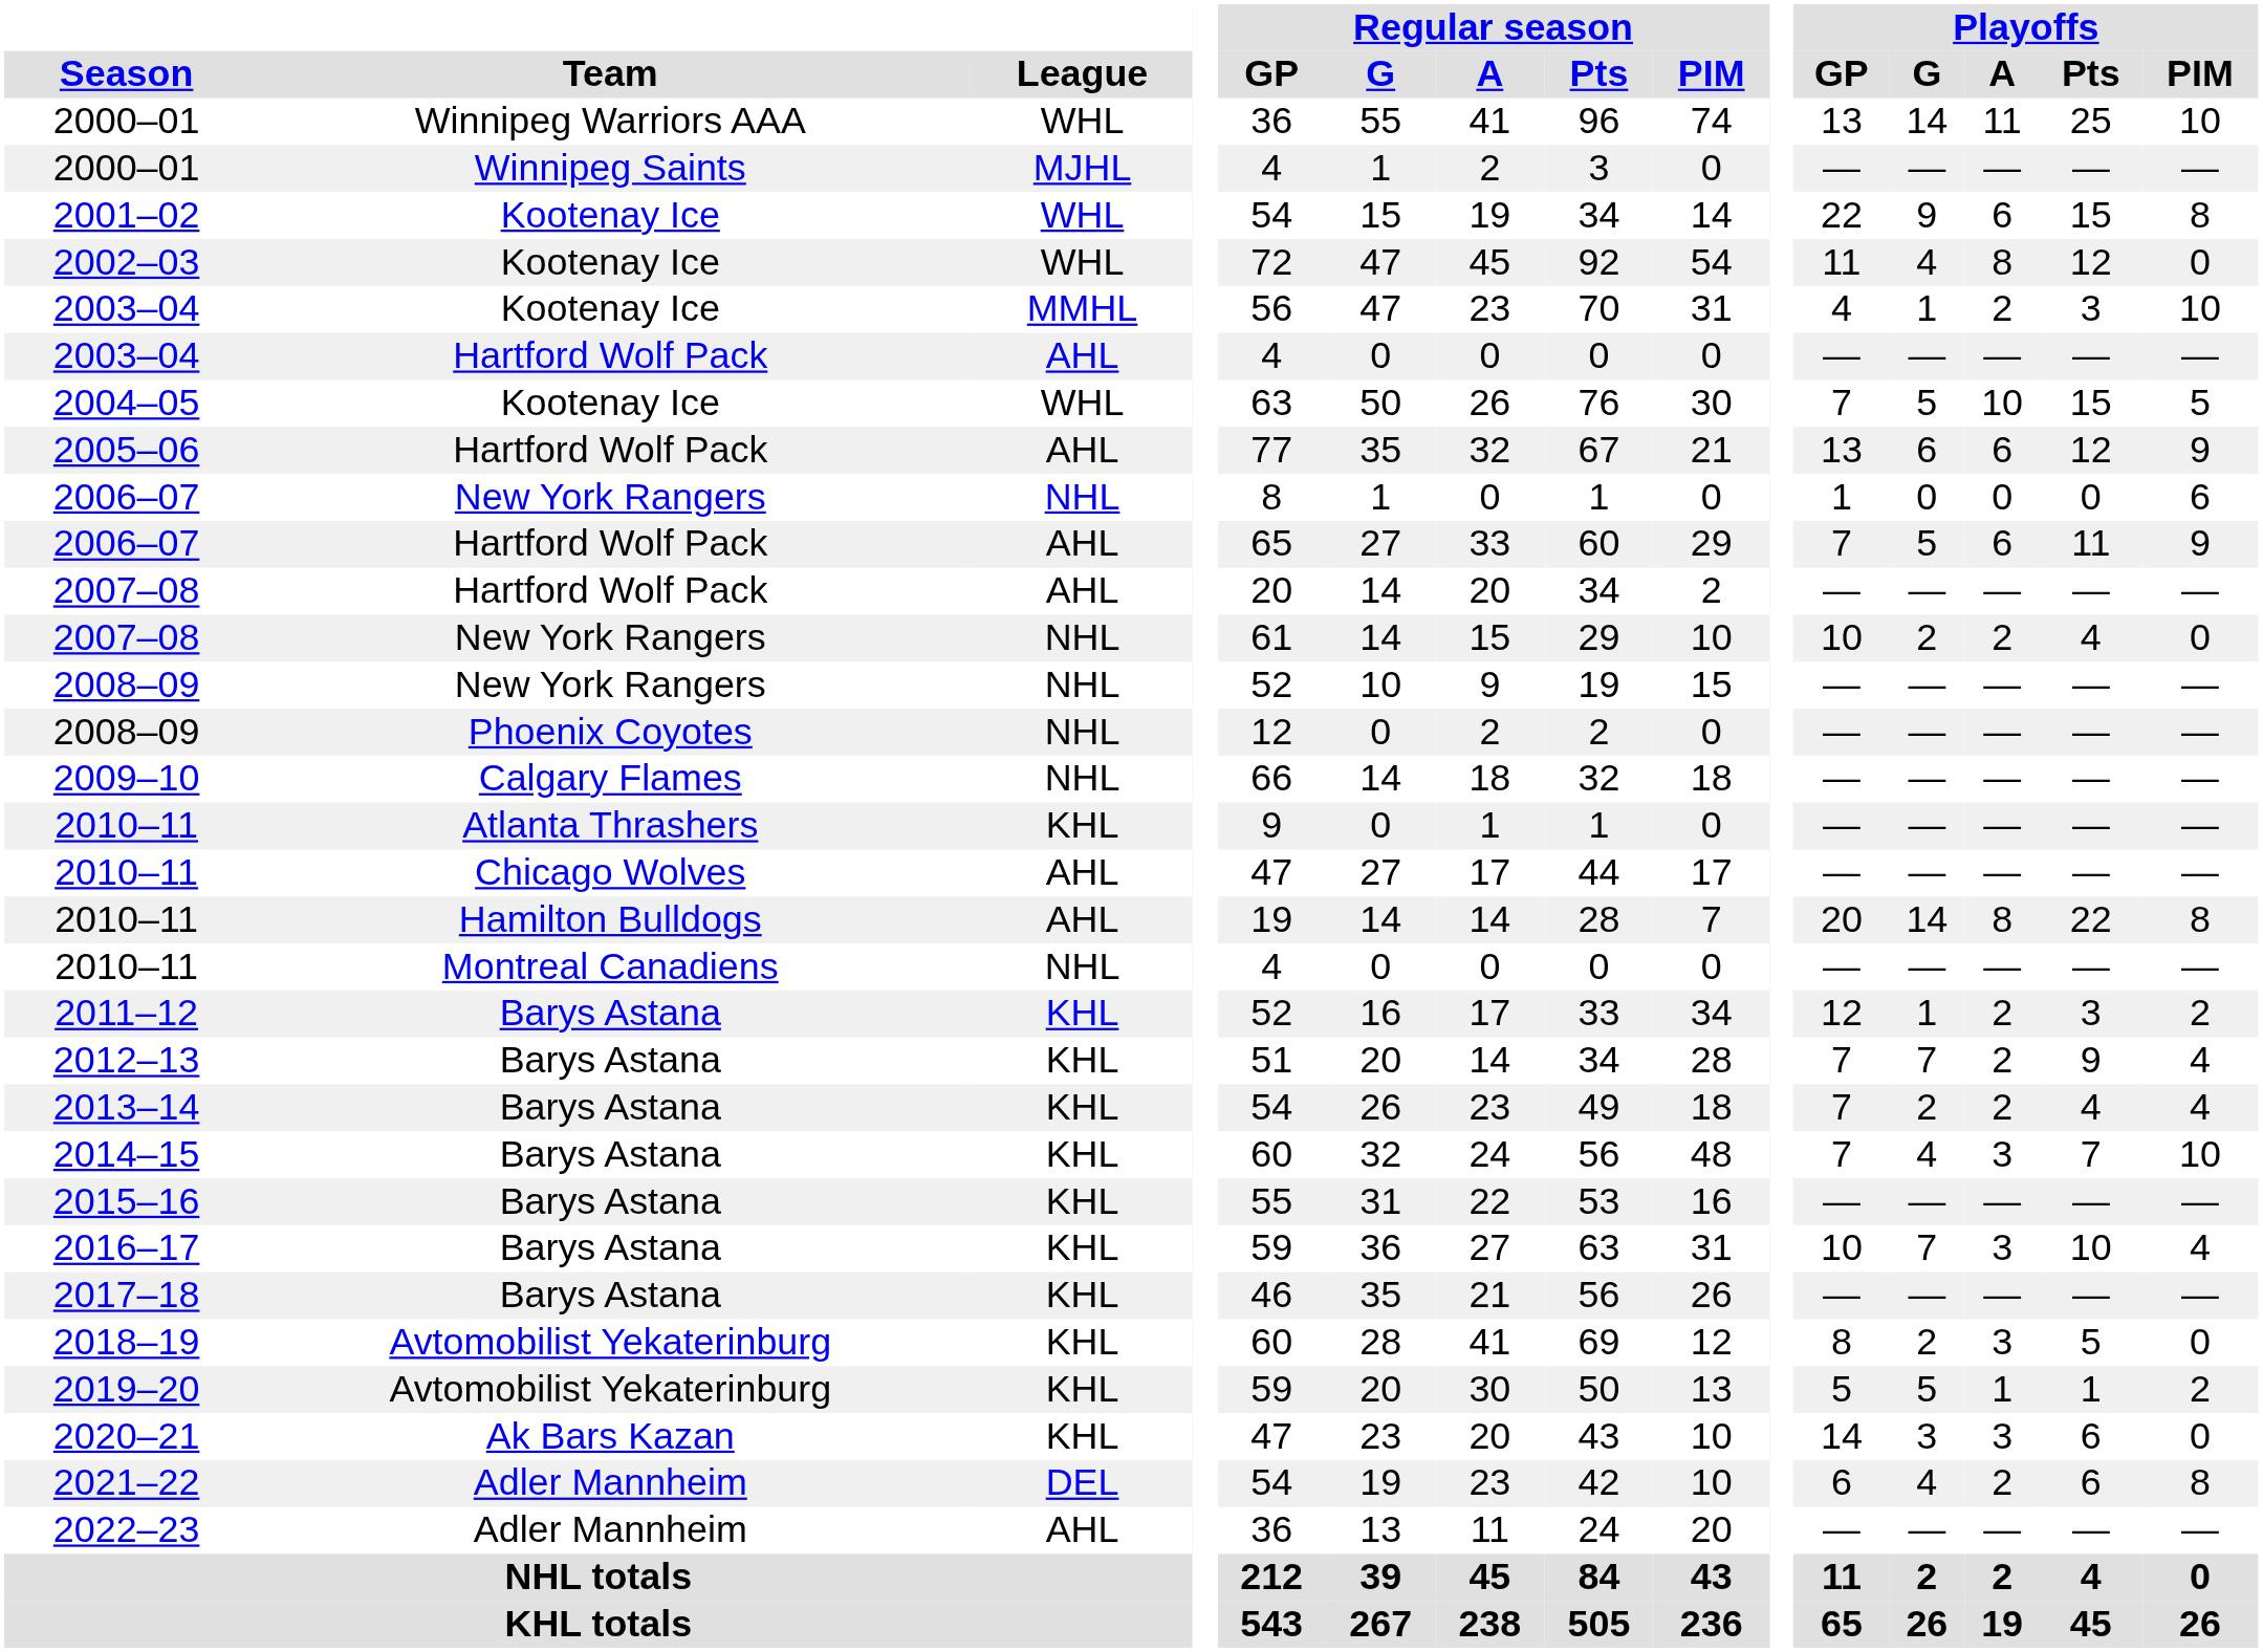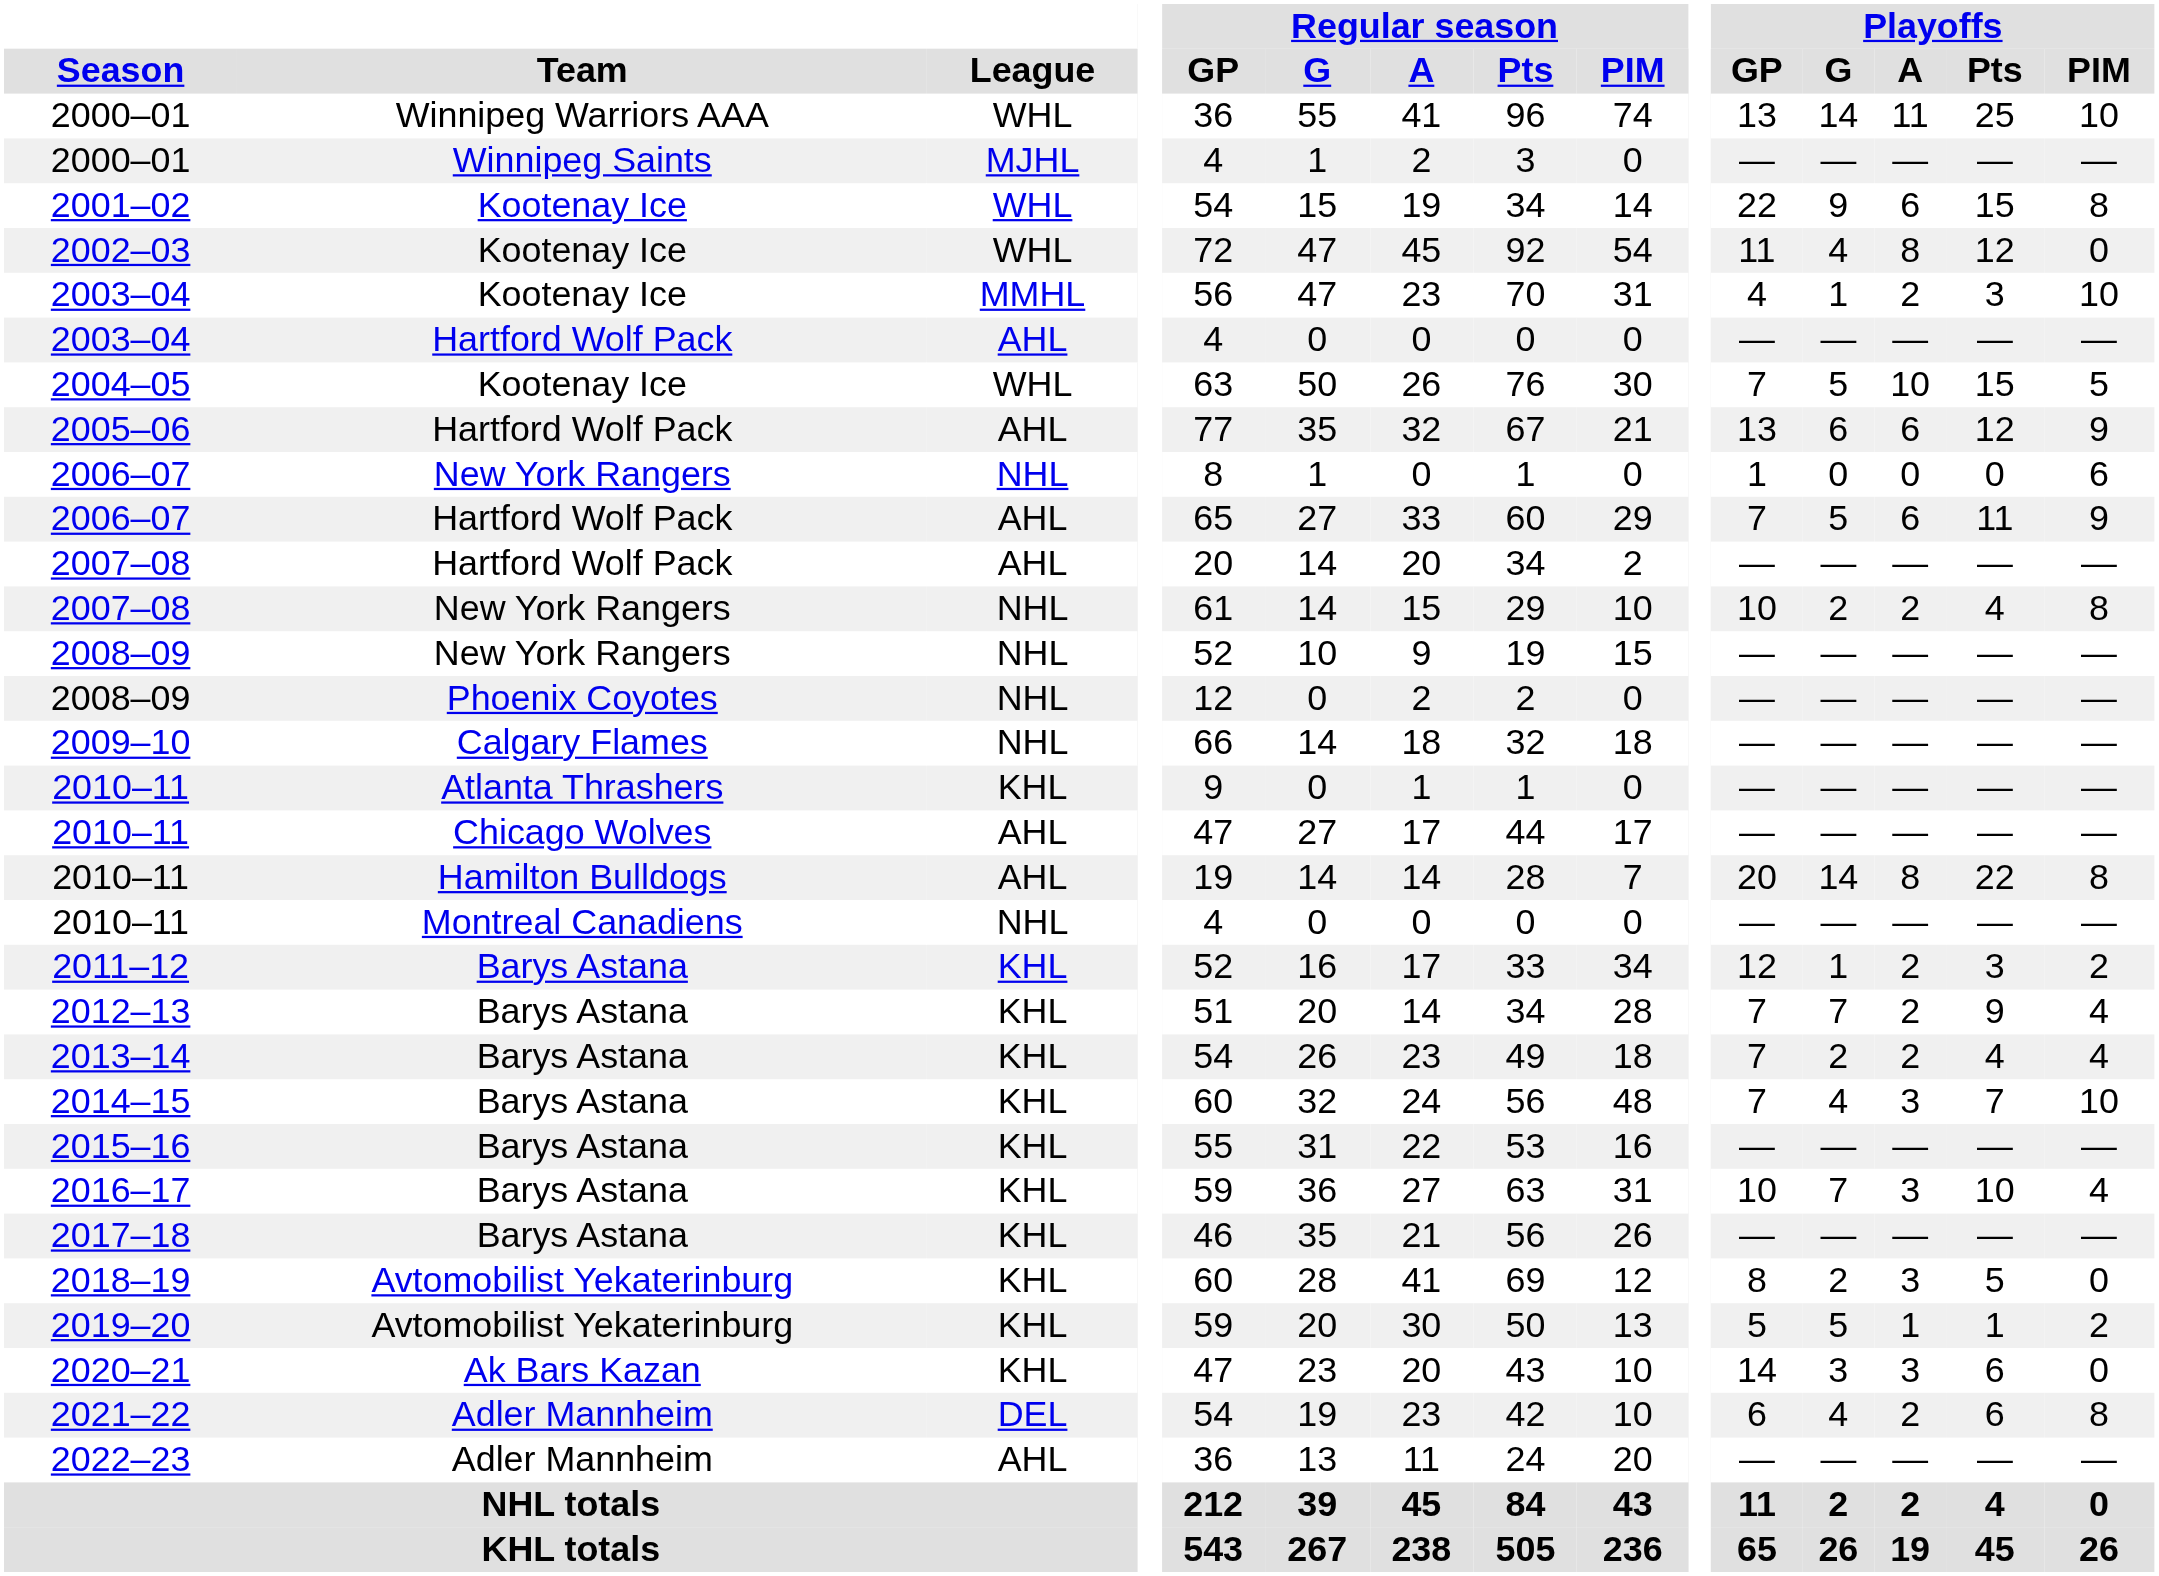 <table border="0" cellpadding="1" cellspacing="0" style="text-align:center; width:60em;">
 <tr bgcolor="#e0e0e0">
 <th colspan="3" bgcolor="#ffffff"> </th>
 <th rowspan="100" bgcolor="#ffffff"> </th>
 <th colspan="5"><a href='#'>Regular season</a></th>
 <th rowspan="100" bgcolor="#ffffff"> </th>
 <th colspan="5"><a href='#'>Playoffs</a></th>
 </tr>
 <tr bgcolor="#e0e0e0">
 <th><a href='#'>Season</a></th>
 <th>Team</th>
 <th>League</th>
 <th>GP</th>
 <th><a href='#'>G</a></th>
 <th><a href='#'>A</a></th>
 <th><a href='#'>Pts</a></th>
 <th><a href='#'>PIM</a></th>
 <th>GP</th>
 <th>G</th>
 <th>A</th>
 <th>Pts</th>
 <th>PIM</th>
 </tr>
 <tr>
 <td>2000–01</td>
 <td>Winnipeg Warriors AAA</td>
 <td>WHL</td>
 <td>36</td>
 <td>55</td>
 <td>41</td>
 <td>96</td>
 <td>74</td>
 <td>13</td>
 <td>14</td>
 <td>11</td>
 <td>25</td>
 <td>10</td>
 </tr>
 <tr bgcolor="#f0f0f0">
 <td>2000–01</td>
 <td><a href='#'>Winnipeg Saints</a></td>
 <td><a href='#'>MJHL</a></td>
 <td>4</td>
 <td>1</td>
 <td>2</td>
 <td>3</td>
 <td>0</td>
 <td>—</td>
 <td>—</td>
 <td>—</td>
 <td>—</td>
 <td>—</td>
 </tr>
 <tr>
 <td><a href='#'>2001–02</a></td>
 <td><a href='#'>Kootenay Ice</a></td>
 <td><a href='#'>WHL</a></td>
 <td>54</td>
 <td>15</td>
 <td>19</td>
 <td>34</td>
 <td>14</td>
 <td>22</td>
 <td>9</td>
 <td>6</td>
 <td>15</td>
 <td>8</td>
 </tr>
 <tr bgcolor="#f0f0f0">
 <td><a href='#'>2002–03</a></td>
 <td>Kootenay Ice</td>
 <td>WHL</td>
 <td>72</td>
 <td>47</td>
 <td>45</td>
 <td>92</td>
 <td>54</td>
 <td>11</td>
 <td>4</td>
 <td>8</td>
 <td>12</td>
 <td>0</td>
 </tr>
 <tr>
 <td><a href='#'>2003–04</a></td>
 <td>Kootenay Ice</td>
 <td><a href='#'>MMHL</a></td>
 <td>56</td>
 <td>47</td>
 <td>23</td>
 <td>70</td>
 <td>31</td>
 <td>4</td>
 <td>1</td>
 <td>2</td>
 <td>3</td>
 <td>10</td>
 </tr>
 <tr bgcolor="#f0f0f0">
 <td><a href='#'>2003–04</a></td>
 <td><a href='#'>Hartford Wolf Pack</a></td>
 <td><a href='#'>AHL</a></td>
 <td>4</td>
 <td>0</td>
 <td>0</td>
 <td>0</td>
 <td>0</td>
 <td>—</td>
 <td>—</td>
 <td>—</td>
 <td>—</td>
 <td>—</td>
 </tr>
 <tr>
 <td><a href='#'>2004–05</a></td>
 <td>Kootenay Ice</td>
 <td>WHL</td>
 <td>63</td>
 <td>50</td>
 <td>26</td>
 <td>76</td>
 <td>30</td>
 <td>7</td>
 <td>5</td>
 <td>10</td>
 <td>15</td>
 <td>5</td>
 </tr>
 <tr bgcolor="#f0f0f0">
 <td><a href='#'>2005–06</a></td>
 <td>Hartford Wolf Pack</td>
 <td>AHL</td>
 <td>77</td>
 <td>35</td>
 <td>32</td>
 <td>67</td>
 <td>21</td>
 <td>13</td>
 <td>6</td>
 <td>6</td>
 <td>12</td>
 <td>9</td>
 </tr>
 <tr>
 <td><a href='#'>2006–07</a></td>
 <td><a href='#'>New York Rangers</a></td>
 <td><a href='#'>NHL</a></td>
 <td>8</td>
 <td>1</td>
 <td>0</td>
 <td>1</td>
 <td>0</td>
 <td>1</td>
 <td>0</td>
 <td>0</td>
 <td>0</td>
 <td>6</td>
 </tr>
 <tr bgcolor="#f0f0f0">
 <td><a href='#'>2006–07</a></td>
 <td>Hartford Wolf Pack</td>
 <td>AHL</td>
 <td>65</td>
 <td>27</td>
 <td>33</td>
 <td>60</td>
 <td>29</td>
 <td>7</td>
 <td>5</td>
 <td>6</td>
 <td>11</td>
 <td>9</td>
 </tr>
 <tr>
 <td><a href='#'>2007–08</a></td>
 <td>Hartford Wolf Pack</td>
 <td>AHL</td>
 <td>20</td>
 <td>14</td>
 <td>20</td>
 <td>34</td>
 <td>2</td>
 <td>—</td>
 <td>—</td>
 <td>—</td>
 <td>—</td>
 <td>—</td>
 </tr>
 <tr bgcolor="#f0f0f0">
 <td><a href='#'>2007–08</a></td>
 <td>New York Rangers</td>
 <td>NHL</td>
 <td>61</td>
 <td>14</td>
 <td>15</td>
 <td>29</td>
 <td>10</td>
 <td>10</td>
 <td>2</td>
 <td>2</td>
 <td>4</td>
-<td>0</td>
+<td>8</td>
 </tr>
 <tr>
 <td><a href='#'>2008–09</a></td>
 <td>New York Rangers</td>
 <td>NHL</td>
 <td>52</td>
 <td>10</td>
 <td>9</td>
 <td>19</td>
 <td>15</td>
 <td>—</td>
 <td>—</td>
 <td>—</td>
 <td>—</td>
 <td>—</td>
 </tr>
 <tr bgcolor="#f0f0f0">
 <td>2008–09</td>
 <td><a href='#'>Phoenix Coyotes</a></td>
 <td>NHL</td>
 <td>12</td>
 <td>0</td>
 <td>2</td>
 <td>2</td>
 <td>0</td>
 <td>—</td>
 <td>—</td>
 <td>—</td>
 <td>—</td>
 <td>—</td>
 </tr>
 <tr>
 <td><a href='#'>2009–10</a></td>
 <td><a href='#'>Calgary Flames</a></td>
 <td>NHL</td>
 <td>66</td>
 <td>14</td>
 <td>18</td>
 <td>32</td>
 <td>18</td>
 <td>—</td>
 <td>—</td>
 <td>—</td>
 <td>—</td>
 <td>—</td>
 </tr>
 <tr bgcolor="#f0f0f0">
 <td><a href='#'>2010–11</a></td>
 <td><a href='#'>Atlanta Thrashers</a></td>
 <td>KHL</td>
 <td>9</td>
 <td>0</td>
 <td>1</td>
 <td>1</td>
 <td>0</td>
 <td>—</td>
 <td>—</td>
 <td>—</td>
 <td>—</td>
 <td>—</td>
 </tr>
 <tr>
 <td><a href='#'>2010–11</a></td>
 <td><a href='#'>Chicago Wolves</a></td>
 <td>AHL</td>
 <td>47</td>
 <td>27</td>
 <td>17</td>
 <td>44</td>
 <td>17</td>
 <td>—</td>
 <td>—</td>
 <td>—</td>
 <td>—</td>
 <td>—</td>
 </tr>
 <tr bgcolor="#f0f0f0">
 <td>2010–11</td>
 <td><a href='#'>Hamilton Bulldogs</a></td>
 <td>AHL</td>
 <td>19</td>
 <td>14</td>
 <td>14</td>
 <td>28</td>
 <td>7</td>
 <td>20</td>
 <td>14</td>
 <td>8</td>
 <td>22</td>
 <td>8</td>
 </tr>
 <tr>
 <td>2010–11</td>
 <td><a href='#'>Montreal Canadiens</a></td>
 <td>NHL</td>
 <td>4</td>
 <td>0</td>
 <td>0</td>
 <td>0</td>
 <td>0</td>
 <td>—</td>
 <td>—</td>
 <td>—</td>
 <td>—</td>
 <td>—</td>
 </tr>
 <tr bgcolor="#f0f0f0">
 <td><a href='#'>2011–12</a></td>
 <td><a href='#'>Barys Astana</a></td>
 <td><a href='#'>KHL</a></td>
 <td>52</td>
 <td>16</td>
 <td>17</td>
 <td>33</td>
 <td>34</td>
 <td>12</td>
 <td>1</td>
 <td>2</td>
 <td>3</td>
 <td>2</td>
 </tr>
 <tr>
 <td><a href='#'>2012–13</a></td>
 <td>Barys Astana</td>
 <td>KHL</td>
 <td>51</td>
 <td>20</td>
 <td>14</td>
 <td>34</td>
 <td>28</td>
 <td>7</td>
 <td>7</td>
 <td>2</td>
 <td>9</td>
 <td>4</td>
 </tr>
 <tr bgcolor="#f0f0f0">
 <td><a href='#'>2013–14</a></td>
 <td>Barys Astana</td>
 <td>KHL</td>
 <td>54</td>
 <td>26</td>
 <td>23</td>
 <td>49</td>
 <td>18</td>
 <td>7</td>
 <td>2</td>
 <td>2</td>
 <td>4</td>
 <td>4</td>
 </tr>
 <tr>
 <td><a href='#'>2014–15</a></td>
 <td>Barys Astana</td>
 <td>KHL</td>
 <td>60</td>
 <td>32</td>
 <td>24</td>
 <td>56</td>
 <td>48</td>
 <td>7</td>
 <td>4</td>
 <td>3</td>
 <td>7</td>
 <td>10</td>
 </tr>
 <tr bgcolor="#f0f0f0">
 <td><a href='#'>2015–16</a></td>
 <td>Barys Astana</td>
 <td>KHL</td>
 <td>55</td>
 <td>31</td>
 <td>22</td>
 <td>53</td>
 <td>16</td>
 <td>—</td>
 <td>—</td>
 <td>—</td>
 <td>—</td>
 <td>—</td>
 </tr>
 <tr>
 <td><a href='#'>2016–17</a></td>
 <td>Barys Astana</td>
 <td>KHL</td>
 <td>59</td>
 <td>36</td>
 <td>27</td>
 <td>63</td>
 <td>31</td>
 <td>10</td>
 <td>7</td>
 <td>3</td>
 <td>10</td>
 <td>4</td>
 </tr>
 <tr bgcolor="#f0f0f0">
 <td><a href='#'>2017–18</a></td>
 <td>Barys Astana</td>
 <td>KHL</td>
 <td>46</td>
 <td>35</td>
 <td>21</td>
 <td>56</td>
 <td>26</td>
 <td>—</td>
 <td>—</td>
 <td>—</td>
 <td>—</td>
 <td>—</td>
 </tr>
 <tr>
 <td><a href='#'>2018–19</a></td>
 <td><a href='#'>Avtomobilist Yekaterinburg</a></td>
 <td>KHL</td>
 <td>60</td>
 <td>28</td>
 <td>41</td>
 <td>69</td>
 <td>12</td>
 <td>8</td>
 <td>2</td>
 <td>3</td>
 <td>5</td>
 <td>0</td>
 </tr>
 <tr bgcolor="#f0f0f0">
 <td><a href='#'>2019–20</a></td>
 <td>Avtomobilist Yekaterinburg</td>
 <td>KHL</td>
 <td>59</td>
 <td>20</td>
 <td>30</td>
 <td>50</td>
 <td>13</td>
 <td>5</td>
 <td>5</td>
 <td>1</td>
 <td>1</td>
 <td>2</td>
 </tr>
 <tr>
 <td><a href='#'>2020–21</a></td>
 <td><a href='#'>Ak Bars Kazan</a></td>
 <td>KHL</td>
 <td>47</td>
 <td>23</td>
 <td>20</td>
 <td>43</td>
 <td>10</td>
 <td>14</td>
 <td>3</td>
 <td>3</td>
 <td>6</td>
 <td>0</td>
 </tr>
 <tr bgcolor="#f0f0f0">
 <td><a href='#'>2021–22</a></td>
 <td><a href='#'>Adler Mannheim</a></td>
 <td><a href='#'>DEL</a></td>
 <td>54</td>
 <td>19</td>
 <td>23</td>
 <td>42</td>
 <td>10</td>
 <td>6</td>
 <td>4</td>
 <td>2</td>
 <td>6</td>
 <td>8</td>
 </tr>
 <tr>
 <td><a href='#'>2022–23</a></td>
 <td>Adler Mannheim</td>
 <td>AHL</td>
 <td>36</td>
 <td>13</td>
 <td>11</td>
 <td>24</td>
 <td>20</td>
 <td>—</td>
 <td>—</td>
 <td>—</td>
 <td>—</td>
 <td>—</td>
 </tr>
 <tr bgcolor="#e0e0e0">
 <th colspan="3">NHL totals</th>
 <th>212</th>
 <th>39</th>
 <th>45</th>
 <th>84</th>
 <th>43</th>
 <th>11</th>
 <th>2</th>
 <th>2</th>
 <th>4</th>
 <th>0</th>
 </tr>
 <tr bgcolor="#e0e0e0">
 <th colspan="3">KHL totals</th>
 <th>543</th>
 <th>267</th>
 <th>238</th>
 <th>505</th>
 <th>236</th>
 <th>65</th>
 <th>26</th>
 <th>19</th>
 <th>45</th>
 <th>26</th>
 </tr>
 </table>
